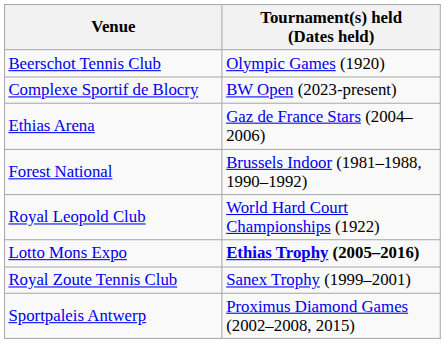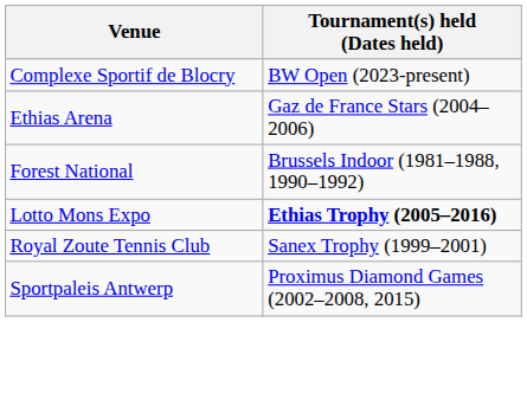 <table class=wikitable>
 <tr>
 <th width=200>Venue</th>
 <th width=200>Tournament(s) held<br>(Dates held)</th>
-</tr>
-<tr>
-<td><a href='#'>Beerschot Tennis Club</a></td>
-<td><a href='#'>Olympic Games</a> (1920)</td>
 </tr>
 <tr>
 <td><a href='#'>Complexe Sportif de Blocry</a></td>
 <td><a href='#'>BW Open</a> (2023-present)</td>
 </tr>
 <tr>
 <td><a href='#'>Ethias Arena</a></td>
 <td><a href='#'>Gaz de France Stars</a> (2004–2006)</td>
 </tr>
 <tr>
 <td><a href='#'>Forest National</a></td>
 <td><a href='#'>Brussels Indoor</a> (1981–1988, 1990–1992)</td>
 </tr>
 <tr>
-<td><a href='#'>Royal Leopold Club</a></td>
-<td><a href='#'>World Hard Court Championships</a> (1922)</td>
-</tr>
-<tr>
 <td><a href='#'>Lotto Mons Expo</a></td>
 <td><strong><a href='#'>Ethias Trophy</a> (2005–2016)</strong></td>
 </tr>
 <tr>
 <td><a href='#'>Royal Zoute Tennis Club</a></td>
 <td><a href='#'>Sanex Trophy</a> (1999–2001)</td>
 </tr>
 <tr>
 <td><a href='#'>Sportpaleis Antwerp</a></td>
 <td><a href='#'>Proximus Diamond Games</a> (2002–2008, 2015)</td>
 </tr>
 </table>
